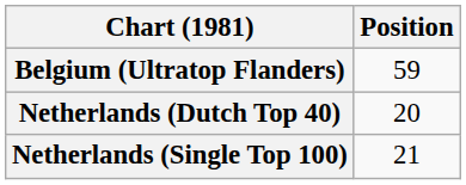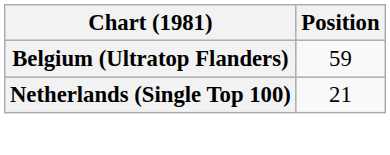 <table class="wikitable sortable plainrowheaders" style="text-align:center">
 <tr>
 <th scope="col">Chart (1981)</th>
 <th scope="col">Position</th>
 </tr>
 <tr>
 <th scope="row">Belgium (Ultratop Flanders)</th>
 <td>59</td>
 </tr>
 <tr>
-<th scope="row">Netherlands (Dutch Top 40)</th>
-<td>20</td>
-</tr>
-<tr>
 <th scope="row">Netherlands (Single Top 100)</th>
 <td>21</td>
 </tr>
 </table>
